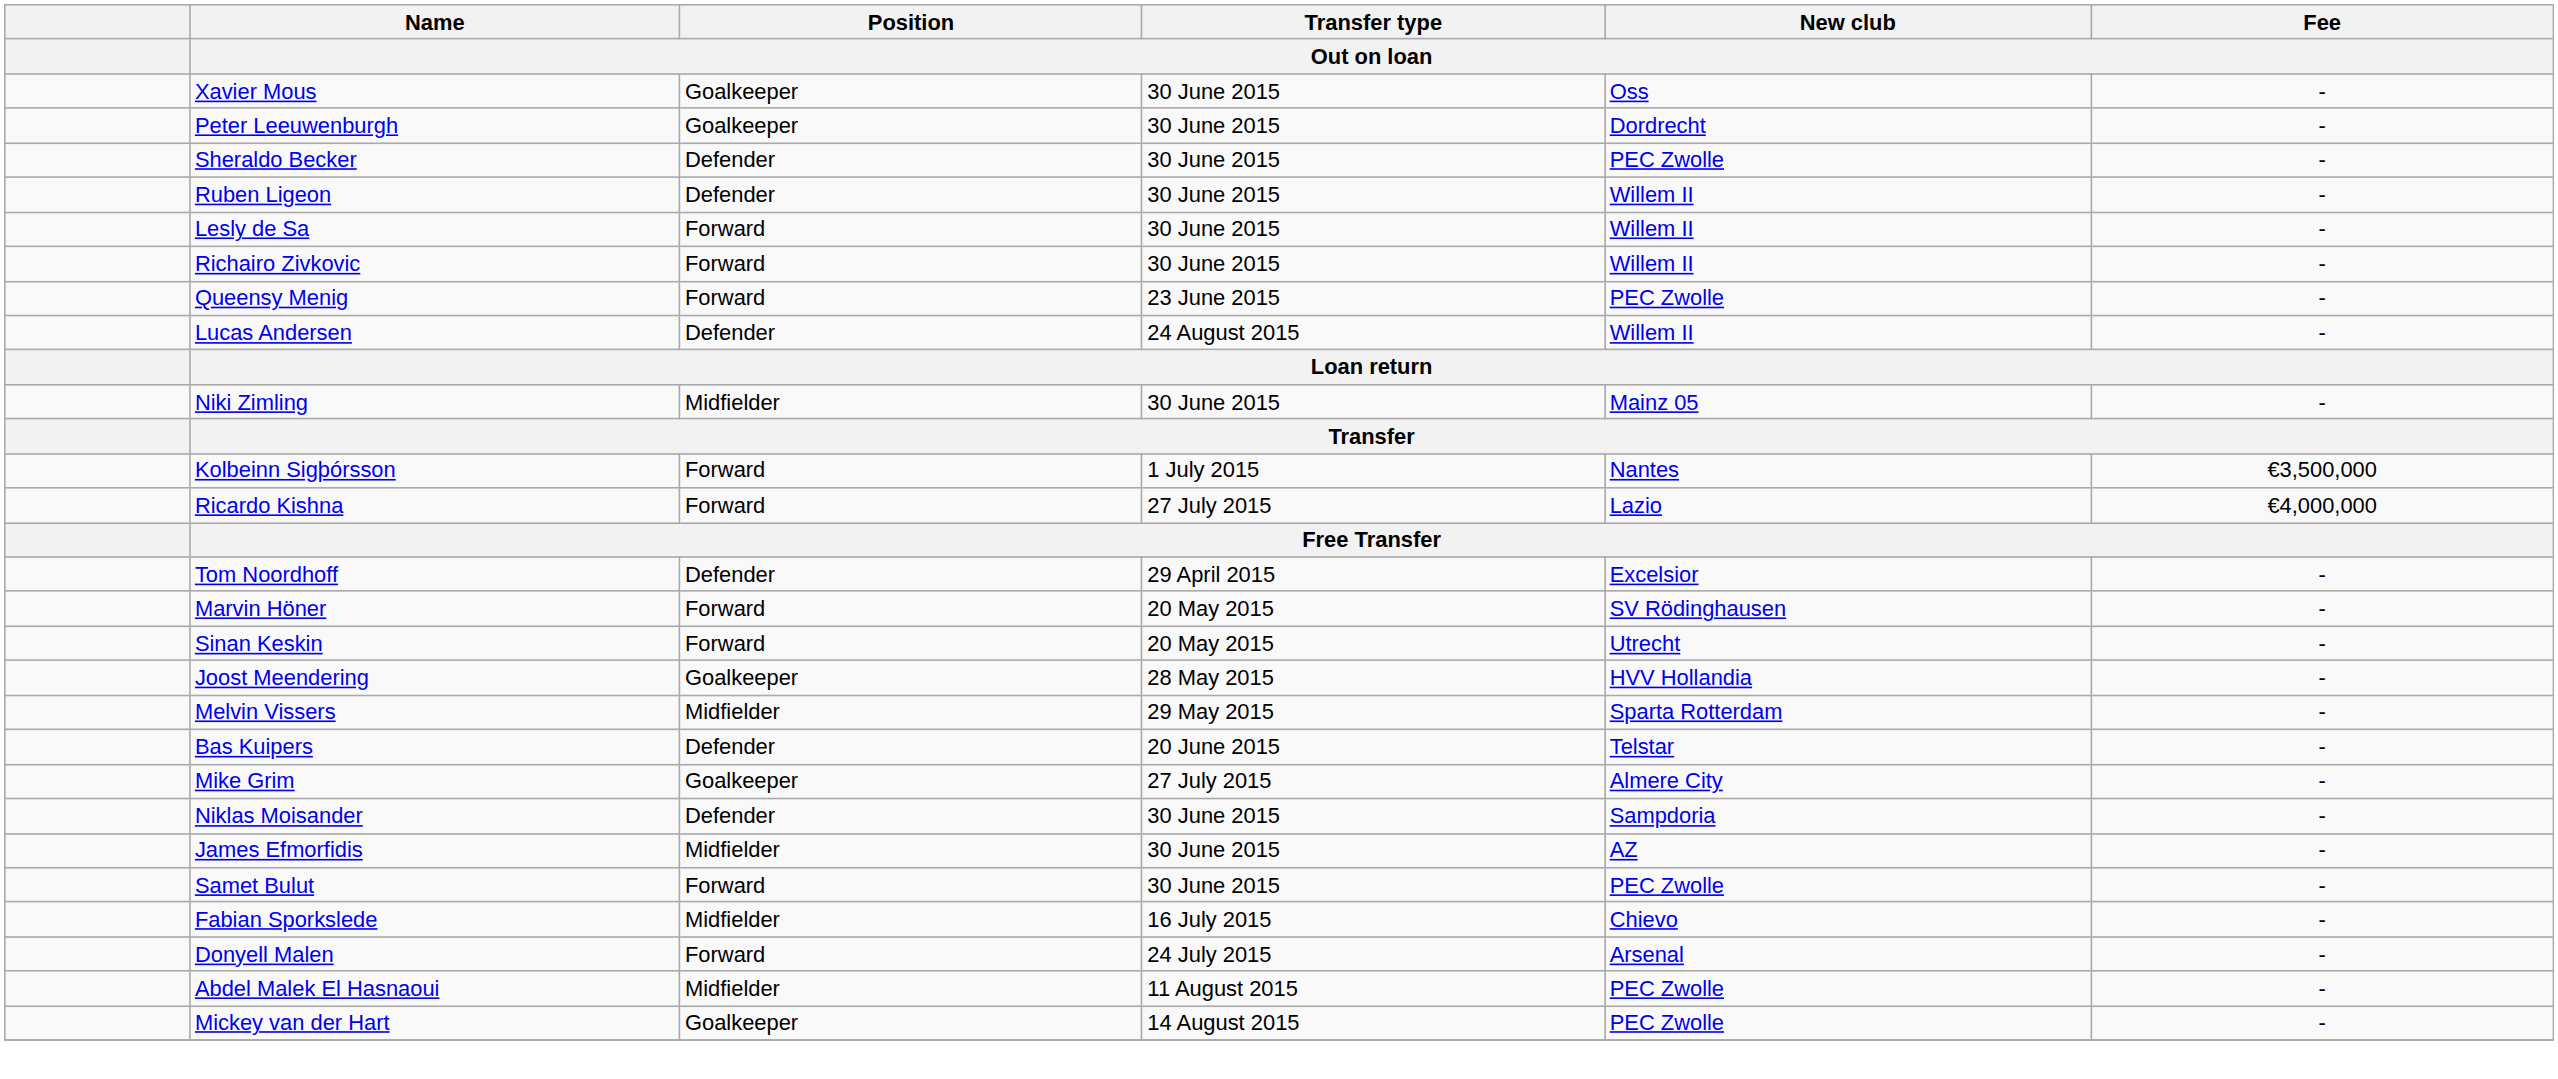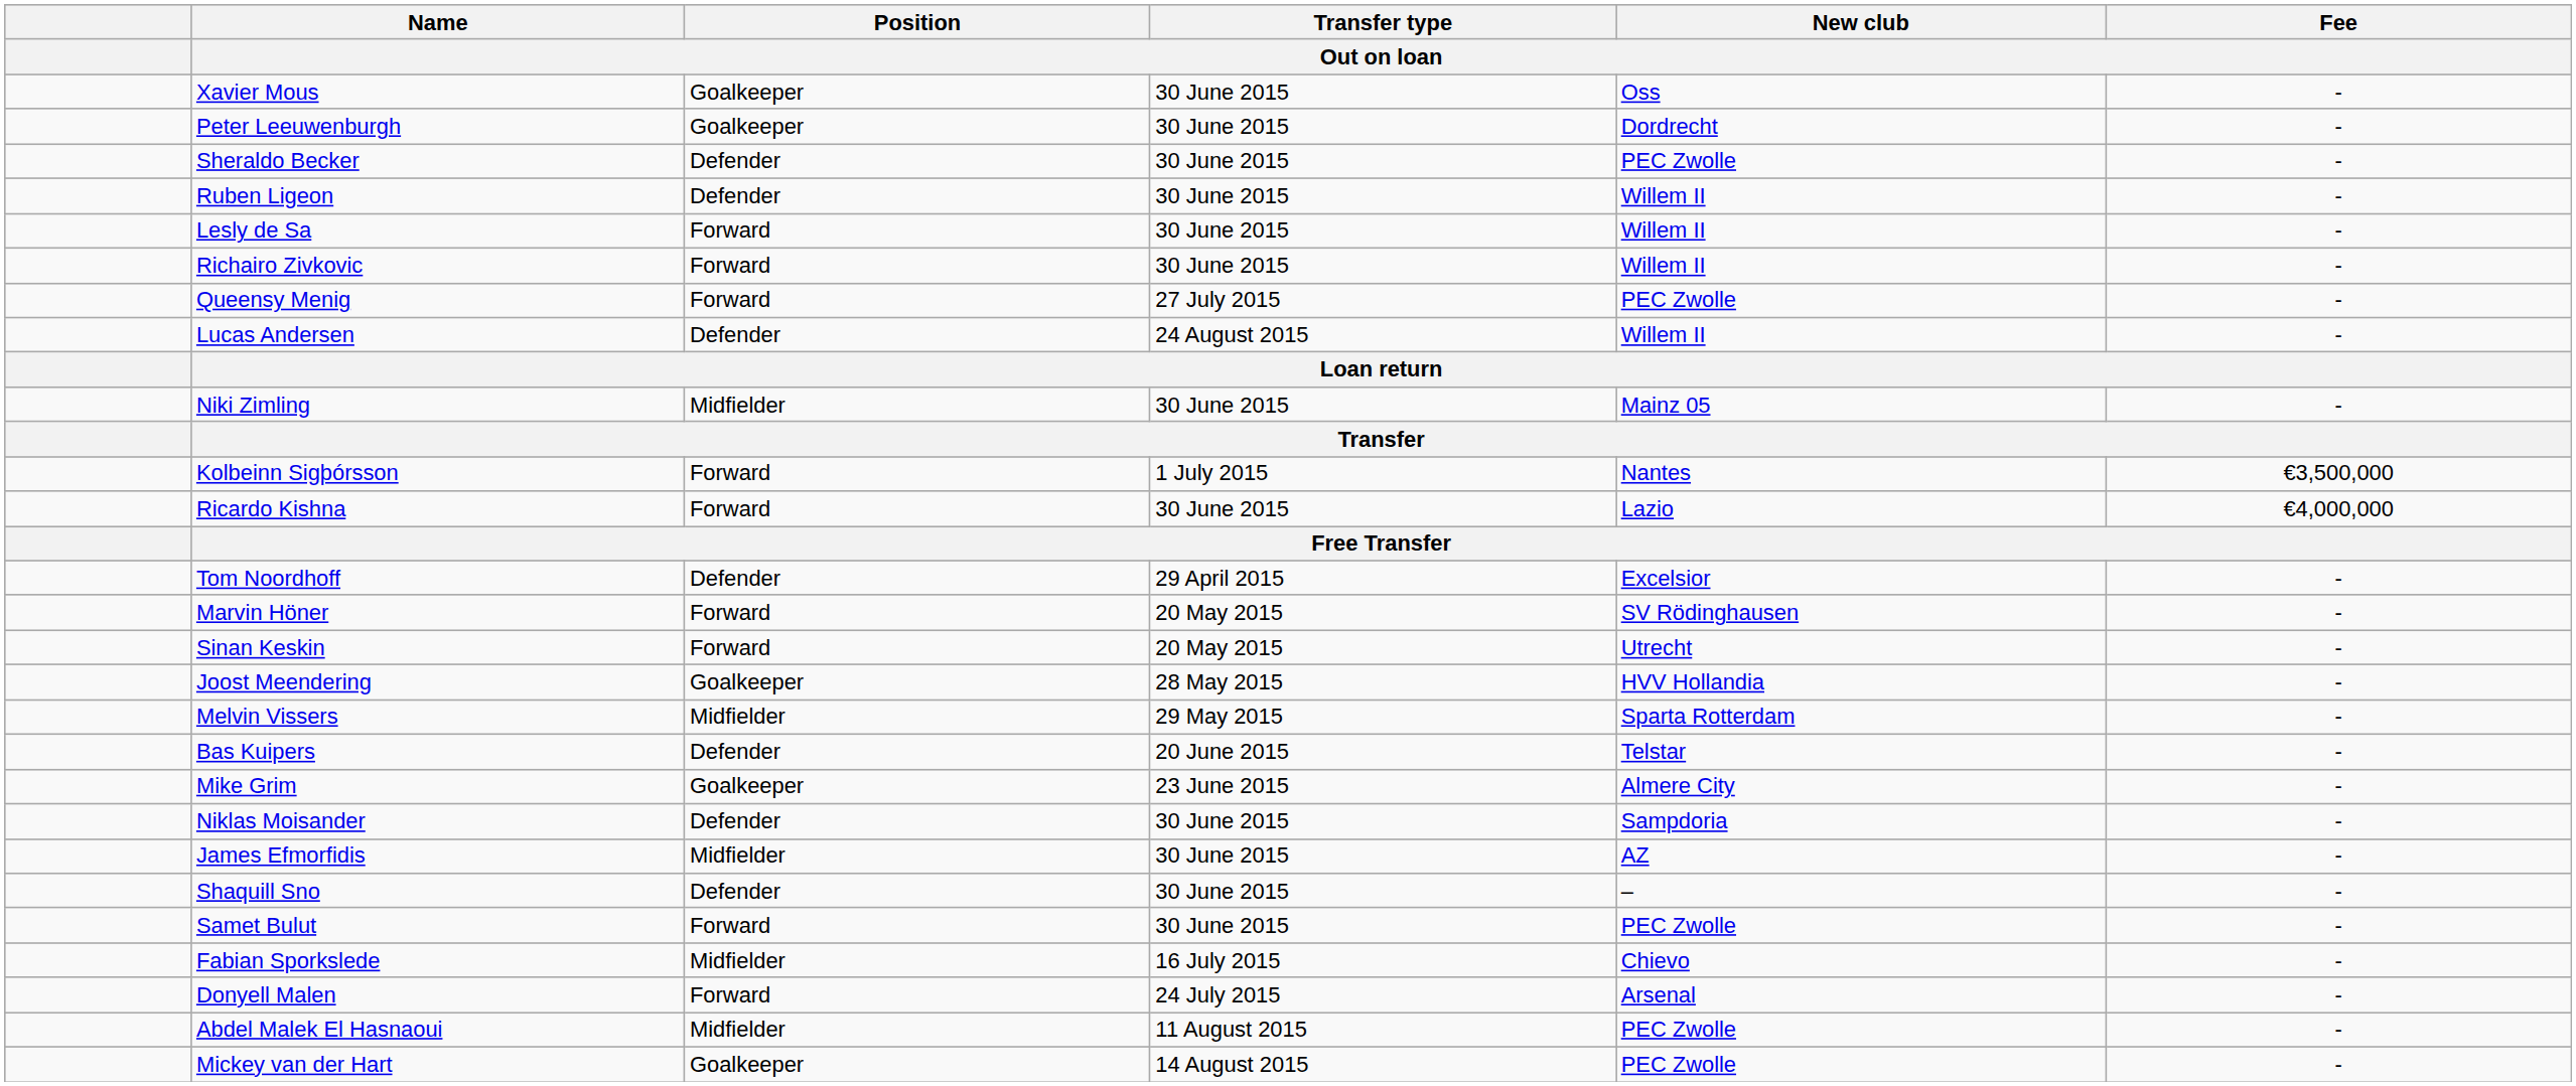 <table class="wikitable" style="width:100%; font-size:85%;">
 <tr>
 <th width="2%"></th>
 <th width="5%">Name</th>
 <th width="5%">Position</th>
 <th width="5%">Transfer type</th>
 <th width="5%">New club</th>
 <th width="5%">Fee</th>
 </tr>
 <tr>
 <th></th>
 <th colspan="5" align="center">Out on loan</th>
 </tr>
 <tr>
 <td align=center></td>
 <td align=left> <a href='#'>Xavier Mous</a></td>
 <td align=left>Goalkeeper</td>
 <td align=left>30 June 2015</td>
 <td align=left> <a href='#'>Oss</a></td>
 <td align=center>-</td>
 </tr>
 <tr>
 <td align=center></td>
 <td align=left> <a href='#'>Peter Leeuwenburgh</a></td>
 <td align=left>Goalkeeper</td>
 <td align=left>30 June 2015</td>
 <td align=left> <a href='#'>Dordrecht</a></td>
 <td align=center>-</td>
 </tr>
 <tr>
 <td align=center></td>
 <td align=left> <a href='#'>Sheraldo Becker</a></td>
 <td align=left>Defender</td>
 <td align=left>30 June 2015</td>
 <td align=left> <a href='#'>PEC Zwolle</a></td>
 <td align=center>-</td>
 </tr>
 <tr>
 <td align=center></td>
 <td align=left> <a href='#'>Ruben Ligeon</a></td>
 <td align=left>Defender</td>
 <td align=left>30 June 2015</td>
 <td align=left> <a href='#'>Willem II</a></td>
 <td align=center>-</td>
 </tr>
 <tr>
 <td align=center></td>
 <td align=left> <a href='#'>Lesly de Sa</a></td>
 <td align=left>Forward</td>
 <td align=left>30 June 2015</td>
 <td align=left> <a href='#'>Willem II</a></td>
 <td align=center>-</td>
 </tr>
 <tr>
 <td align=center></td>
 <td align=left> <a href='#'>Richairo Zivkovic</a></td>
 <td align=left>Forward</td>
 <td align=left>30 June 2015</td>
 <td align=left> <a href='#'>Willem II</a></td>
 <td align=center>-</td>
 </tr>
 <tr>
 <td align=center></td>
 <td align=left> <a href='#'>Queensy Menig</a></td>
 <td align=left>Forward</td>
-<td align=left>23 June 2015</td>
+<td align=left>27 July 2015</td>
 <td align=left> <a href='#'>PEC Zwolle</a></td>
 <td align=center>-</td>
 </tr>
 <tr>
 <td align=center></td>
 <td align=left> <a href='#'>Lucas Andersen</a></td>
 <td align=left>Defender</td>
 <td align=left>24 August 2015</td>
 <td align=left> <a href='#'>Willem II</a></td>
 <td align=center>-</td>
 </tr>
 <tr>
 <th></th>
 <th colspan="5" align="center">Loan return</th>
 </tr>
 <tr>
 <td align=center></td>
 <td align=left> <a href='#'>Niki Zimling</a></td>
 <td align=left>Midfielder</td>
 <td align=left>30 June 2015</td>
 <td align=left> <a href='#'>Mainz 05</a></td>
 <td align=center>-</td>
 </tr>
 <tr>
 <th></th>
 <th colspan="5" align="center">Transfer</th>
 </tr>
 <tr>
 <td align=center></td>
 <td align=left> <a href='#'>Kolbeinn Sigþórsson</a></td>
 <td align=left>Forward</td>
 <td align=left>1 July 2015</td>
 <td align=left> <a href='#'>Nantes</a></td>
 <td align=center>€3,500,000</td>
 </tr>
 <tr>
 <td align=center></td>
 <td align=left> <a href='#'>Ricardo Kishna</a></td>
 <td align=left>Forward</td>
-<td align=left>27 July 2015</td>
+<td align=left>30 June 2015</td>
 <td align=left> <a href='#'>Lazio</a></td>
 <td align=center>€4,000,000</td>
 </tr>
 <tr>
 <th></th>
 <th colspan="5" align="center">Free Transfer</th>
 </tr>
 <tr>
 <td align=center></td>
 <td align=left> <a href='#'>Tom Noordhoff</a></td>
 <td align=left>Defender</td>
 <td align=left>29 April 2015</td>
 <td align=left> <a href='#'>Excelsior</a></td>
 <td align=center>-</td>
 </tr>
 <tr>
 <td align=center></td>
 <td align=left> <a href='#'>Marvin Höner</a></td>
 <td align=left>Forward</td>
 <td align=left>20 May 2015</td>
 <td align=left> <a href='#'>SV Rödinghausen</a></td>
 <td align=center>-</td>
 </tr>
 <tr>
 <td align=center></td>
 <td align=left> <a href='#'>Sinan Keskin</a></td>
 <td align=left>Forward</td>
 <td align=left>20 May 2015</td>
 <td align=left> <a href='#'>Utrecht</a></td>
 <td align=center>-</td>
 </tr>
 <tr>
 <td align=center></td>
 <td align=left> <a href='#'>Joost Meendering</a></td>
 <td align=left>Goalkeeper</td>
 <td align=left>28 May 2015</td>
 <td align=left> <a href='#'>HVV Hollandia</a></td>
 <td align=center>-</td>
 </tr>
 <tr>
 <td align=center></td>
 <td align=left> <a href='#'>Melvin Vissers</a></td>
 <td align=left>Midfielder</td>
 <td align=left>29 May 2015</td>
 <td align=left> <a href='#'>Sparta Rotterdam</a></td>
 <td align=center>-</td>
 </tr>
 <tr>
 <td align=center></td>
 <td align=left> <a href='#'>Bas Kuipers</a></td>
 <td align=left>Defender</td>
 <td align=left>20 June 2015</td>
 <td align=left> <a href='#'>Telstar</a></td>
 <td align=center>-</td>
 </tr>
 <tr>
 <td align=center></td>
 <td align=left> <a href='#'>Mike Grim</a></td>
 <td align=left>Goalkeeper</td>
-<td align=left>27 July 2015</td>
+<td align=left>23 June 2015</td>
 <td align=left> <a href='#'>Almere City</a></td>
 <td align=center>-</td>
 </tr>
 <tr>
 <td align=center></td>
 <td align=left> <a href='#'>Niklas Moisander</a></td>
 <td align=left>Defender</td>
 <td align=left>30 June 2015</td>
 <td align=left> <a href='#'>Sampdoria</a></td>
 <td align=center>-</td>
 </tr>
 <tr>
 <td align=center></td>
 <td align=left> <a href='#'>James Efmorfidis</a></td>
 <td align=left>Midfielder</td>
 <td align=left>30 June 2015</td>
 <td align=left> <a href='#'>AZ</a></td>
+<td align=center>-</td>
+</tr>
+<tr>
+<td align=center></td>
+<td align=left> <a href='#'>Shaquill Sno</a></td>
+<td align=left>Defender</td>
+<td align=left>30 June 2015</td>
+<td align=left>–</td>
 <td align=center>-</td>
 </tr>
 <tr>
 <td align=center></td>
 <td align=left> <a href='#'>Samet Bulut</a></td>
 <td align=left>Forward</td>
 <td align=left>30 June 2015</td>
 <td align=left> <a href='#'>PEC Zwolle</a></td>
 <td align=center>-</td>
 </tr>
 <tr>
 <td align=center></td>
 <td align=left> <a href='#'>Fabian Sporkslede</a></td>
 <td align=left>Midfielder</td>
 <td align=left>16 July 2015</td>
 <td align=left> <a href='#'>Chievo</a></td>
 <td align=center>-</td>
 </tr>
 <tr>
 <td align=center></td>
 <td align=left> <a href='#'>Donyell Malen</a></td>
 <td align=left>Forward</td>
 <td align=left>24 July 2015</td>
 <td align=left> <a href='#'>Arsenal</a></td>
 <td align=center>-</td>
 </tr>
 <tr>
 <td align=center></td>
 <td align=left> <a href='#'>Abdel Malek El Hasnaoui</a></td>
 <td align=left>Midfielder</td>
 <td align=left>11 August 2015</td>
 <td align=left> <a href='#'>PEC Zwolle</a></td>
 <td align=center>-</td>
 </tr>
 <tr>
 <td align=center></td>
 <td align=left> <a href='#'>Mickey van der Hart</a></td>
 <td align=left>Goalkeeper</td>
 <td align=left>14 August 2015</td>
 <td align=left> <a href='#'>PEC Zwolle</a></td>
 <td align=center>-</td>
 </tr>
 <tr>
 </tr>
 </table>
